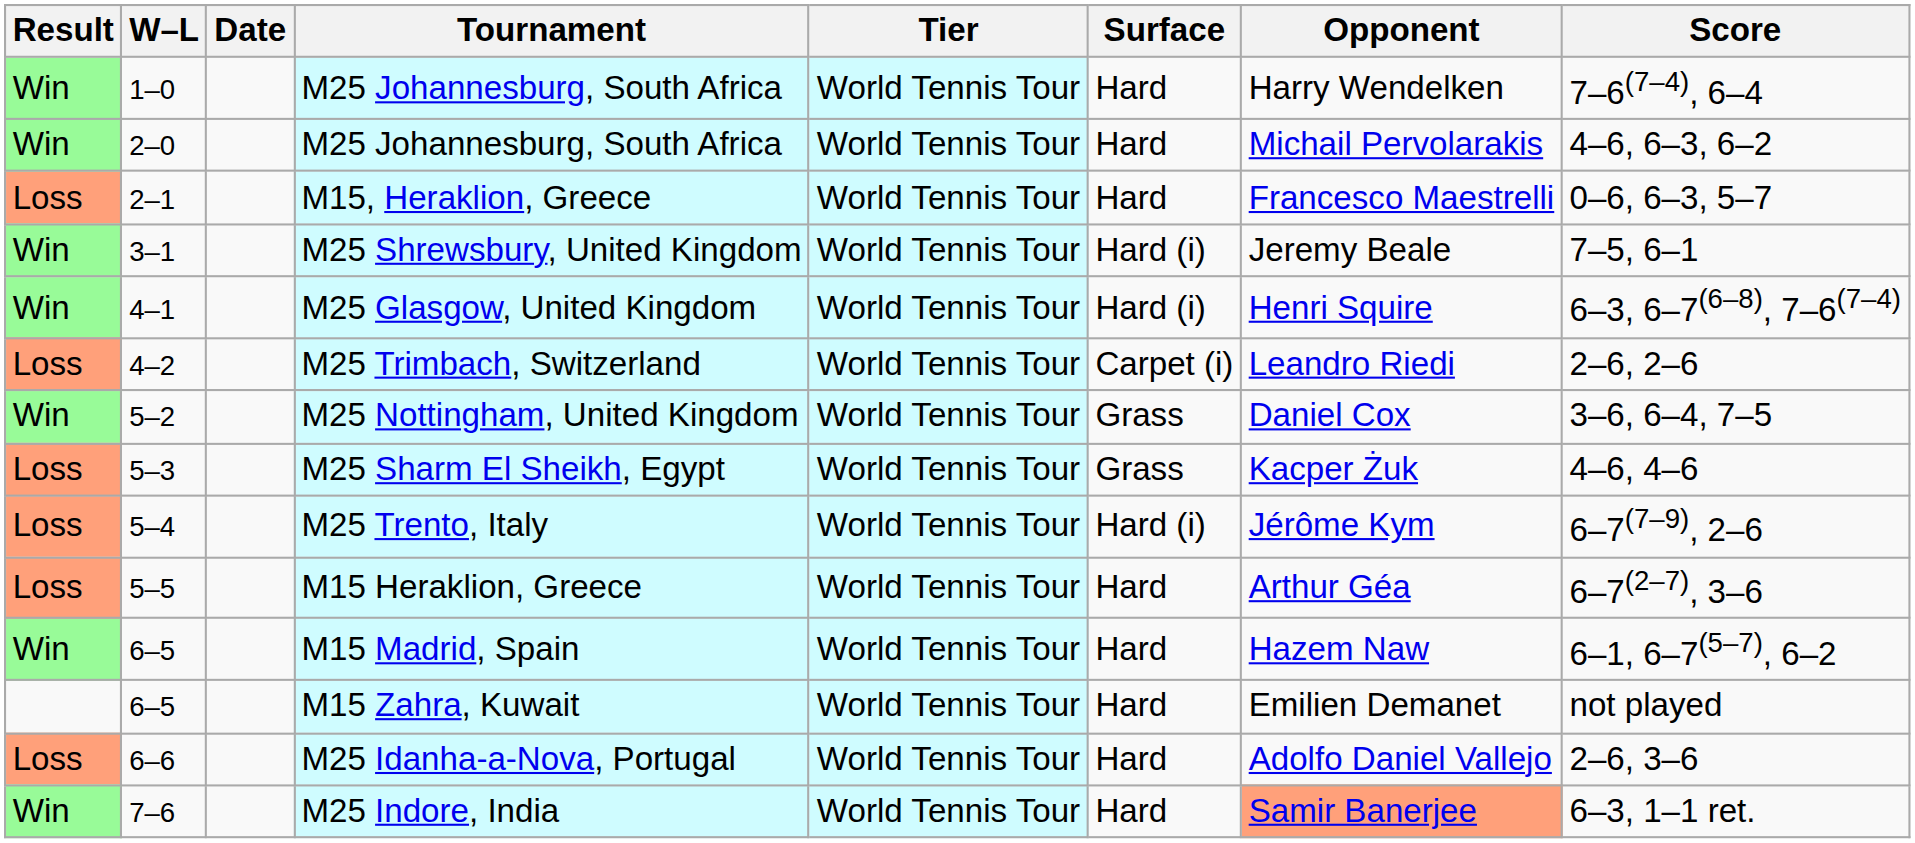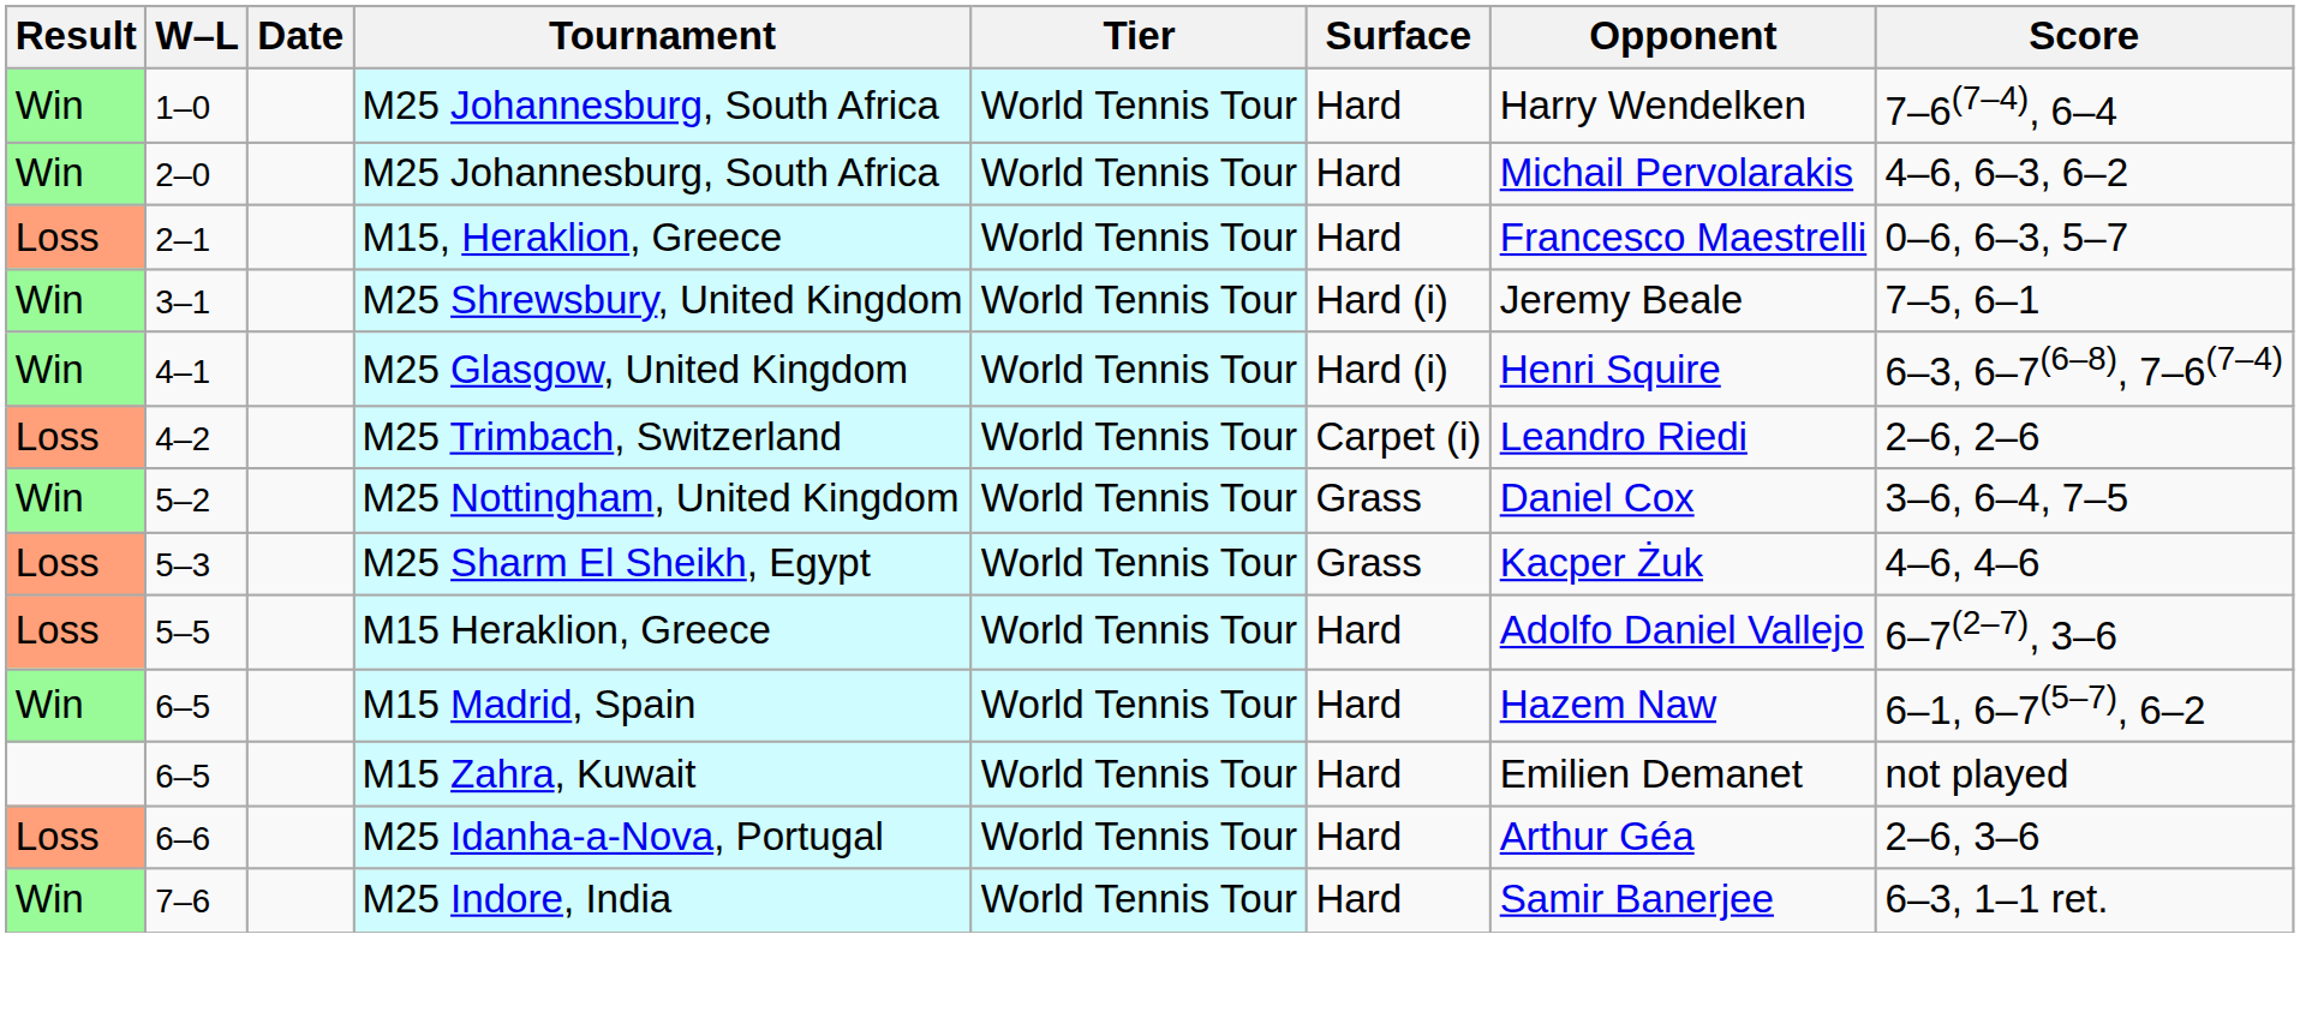 <table class="sortable wikitable">
 <tr>
 <th>Result</th>
 <th class="unsortable">W–L</th>
 <th>Date</th>
 <th>Tournament</th>
 <th>Tier</th>
 <th>Surface</th>
 <th>Opponent</th>
 <th class="unsortable">Score</th>
 </tr>
 <tr>
 <td bgcolor=98FB98>Win</td>
 <td><small>1–0</small></td>
 <td></td>
 <td style="background:#cffcff;">M25 <a href='#'>Johannesburg</a>, South Africa</td>
 <td style="background:#cffcff;">World Tennis Tour</td>
 <td>Hard</td>
 <td> Harry Wendelken</td>
 <td>7–6<sup>(7–4)</sup>, 6–4</td>
 </tr>
 <tr>
 <td bgcolor=98FB98>Win</td>
 <td><small>2–0</small></td>
 <td></td>
 <td style="background:#cffcff;">M25 Johannesburg, South Africa</td>
 <td style="background:#cffcff;">World Tennis Tour</td>
 <td>Hard</td>
 <td> <a href='#'>Michail Pervolarakis</a></td>
 <td>4–6, 6–3, 6–2</td>
 </tr>
 <tr>
 <td bgcolor=FFA07A>Loss</td>
 <td><small>2–1</small></td>
 <td></td>
 <td style="background:#cffcff;">M15, <a href='#'>Heraklion</a>, Greece</td>
 <td style="background:#cffcff;">World Tennis Tour</td>
 <td>Hard</td>
 <td> <a href='#'>Francesco Maestrelli</a></td>
 <td>0–6, 6–3, 5–7</td>
 </tr>
 <tr>
 <td bgcolor=98FB98>Win</td>
 <td><small>3–1</small></td>
 <td></td>
 <td style="background:#cffcff;">M25 <a href='#'>Shrewsbury</a>, United Kingdom</td>
 <td style="background:#cffcff;">World Tennis Tour</td>
 <td>Hard (i)</td>
 <td> Jeremy Beale</td>
 <td>7–5, 6–1</td>
 </tr>
 <tr>
 <td bgcolor=98FB98>Win</td>
 <td><small>4–1</small></td>
 <td></td>
 <td style="background:#cffcff;">M25 <a href='#'>Glasgow</a>, United Kingdom</td>
 <td style="background:#cffcff;">World Tennis Tour</td>
 <td>Hard (i)</td>
 <td> <a href='#'>Henri Squire</a></td>
 <td>6–3, 6–7<sup>(6–8)</sup>, 7–6<sup>(7–4)</sup></td>
 </tr>
 <tr>
 <td bgcolor=FFA07A>Loss</td>
 <td><small>4–2</small></td>
 <td></td>
 <td style="background:#cffcff;">M25 <a href='#'>Trimbach</a>, Switzerland</td>
 <td style="background:#cffcff;">World Tennis Tour</td>
 <td>Carpet (i)</td>
 <td> <a href='#'>Leandro Riedi</a></td>
 <td>2–6, 2–6</td>
 </tr>
 <tr>
 <td bgcolor=98FB98>Win</td>
 <td><small>5–2</small></td>
 <td></td>
 <td style="background:#cffcff;">M25 <a href='#'>Nottingham</a>, United Kingdom</td>
 <td style="background:#cffcff;">World Tennis Tour</td>
 <td>Grass</td>
 <td> <a href='#'>Daniel Cox</a></td>
 <td>3–6, 6–4, 7–5</td>
 </tr>
 <tr>
 <td bgcolor=FFA07A>Loss</td>
 <td><small>5–3</small></td>
 <td></td>
 <td style="background:#cffcff;">M25 <a href='#'>Sharm El Sheikh</a>, Egypt</td>
 <td style="background:#cffcff;">World Tennis Tour</td>
 <td>Grass</td>
 <td> <a href='#'>Kacper Żuk</a></td>
 <td>4–6, 4–6</td>
 </tr>
 <tr>
 <td bgcolor=FFA07A>Loss</td>
-<td><small>5–4</small></td>
-<td></td>
-<td style="background:#cffcff;">M25 <a href='#'>Trento</a>, Italy</td>
-<td style="background:#cffcff;">World Tennis Tour</td>
-<td>Hard (i)</td>
-<td> <a href='#'>Jérôme Kym</a></td>
-<td>6–7<sup>(7–9)</sup>, 2–6</td>
-</tr>
-<tr>
-<td bgcolor=FFA07A>Loss</td>
 <td><small>5–5</small></td>
 <td></td>
 <td style="background:#cffcff;">M15 Heraklion, Greece</td>
 <td style="background:#cffcff;">World Tennis Tour</td>
 <td>Hard</td>
-<td> <a href='#'>Arthur Géa</a></td>
+<td> <a href='#'>Adolfo Daniel Vallejo</a></td>
 <td>6–7<sup>(2–7)</sup>, 3–6</td>
 </tr>
 <tr>
 <td bgcolor=98FB98>Win</td>
 <td><small>6–5</small></td>
 <td></td>
 <td style="background:#cffcff;">M15 <a href='#'>Madrid</a>, Spain</td>
 <td style="background:#cffcff;">World Tennis Tour</td>
 <td>Hard</td>
 <td> <a href='#'>Hazem Naw</a></td>
 <td>6–1, 6–7<sup>(5–7)</sup>, 6–2</td>
 </tr>
 <tr>
 <td></td>
 <td><small>6–5</small></td>
 <td></td>
 <td style="background:#cffcff;">M15 <a href='#'>Zahra</a>, Kuwait</td>
 <td style="background:#cffcff;">World Tennis Tour</td>
 <td>Hard</td>
 <td> Emilien Demanet</td>
 <td>not played</td>
 </tr>
 <tr>
 <td bgcolor=FFA07A>Loss</td>
 <td><small>6–6</small></td>
 <td></td>
 <td style="background:#cffcff;">M25 <a href='#'>Idanha-a-Nova</a>, Portugal</td>
 <td style="background:#cffcff;">World Tennis Tour</td>
 <td>Hard</td>
-<td> <a href='#'>Adolfo Daniel Vallejo</a></td>
+<td> <a href='#'>Arthur Géa</a></td>
 <td>2–6, 3–6</td>
 </tr>
 <tr>
 <td bgcolor=98FB98>Win</td>
 <td><small>7–6</small></td>
 <td></td>
 <td style="background:#cffcff;">M25 <a href='#'>Indore</a>, India</td>
 <td style="background:#cffcff;">World Tennis Tour</td>
 <td>Hard</td>
-<td style="background: lightsalmon;"> <a href='#'>Samir Banerjee</a></td>
+<td> <a href='#'>Samir Banerjee</a></td>
 <td>6–3, 1–1 ret.</td>
 </tr>
 </table>
